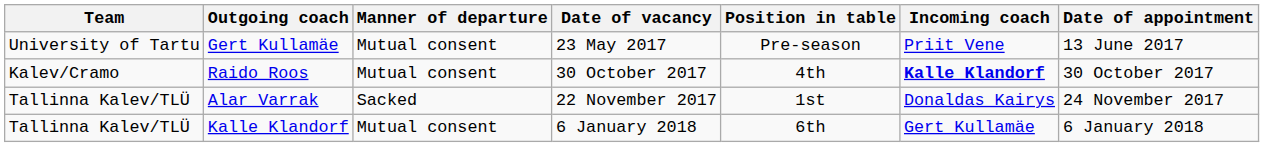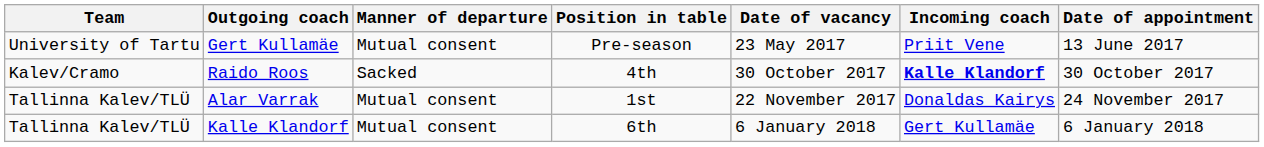 <table class="wikitable sortable">
 <tr>
 <th>Team</th>
 <th>Outgoing coach</th>
 <th>Manner of departure</th>
+<th>Position in table</th>
 <th>Date of vacancy</th>
-<th>Position in table</th>
 <th>Incoming coach</th>
 <th>Date of appointment</th>
 </tr>
 <tr>
 <td>University of Tartu</td>
 <td> <a href='#'>Gert Kullamäe</a></td>
 <td>Mutual consent</td>
+<td align=center>Pre-season</td>
 <td>23 May 2017</td>
-<td align=center>Pre-season</td>
 <td> <a href='#'>Priit Vene</a></td>
 <td>13 June 2017</td>
 </tr>
 <tr>
 <td>Kalev/Cramo</td>
 <td> <a href='#'>Raido Roos</a></td>
-<td>Mutual consent</td>
+<td>Sacked</td>
+<td align=center>4th</td>
 <td>30 October 2017</td>
-<td align=center>4th</td>
 <td><strong> <a href='#'>Kalle Klandorf</a></strong></td>
 <td>30 October 2017</td>
 </tr>
 <tr>
 <td>Tallinna Kalev/TLÜ</td>
 <td> <a href='#'>Alar Varrak</a></td>
-<td>Sacked</td>
+<td>Mutual consent</td>
+<td align=center>1st</td>
 <td>22 November 2017</td>
-<td align=center>1st</td>
 <td> <a href='#'>Donaldas Kairys</a></td>
 <td>24 November 2017</td>
 </tr>
 <tr>
 <td>Tallinna Kalev/TLÜ</td>
 <td> <a href='#'>Kalle Klandorf</a></td>
 <td>Mutual consent</td>
+<td align=center>6th</td>
 <td>6 January 2018</td>
-<td align=center>6th</td>
 <td> <a href='#'>Gert Kullamäe</a></td>
 <td>6 January 2018</td>
 </tr>
 </table>
